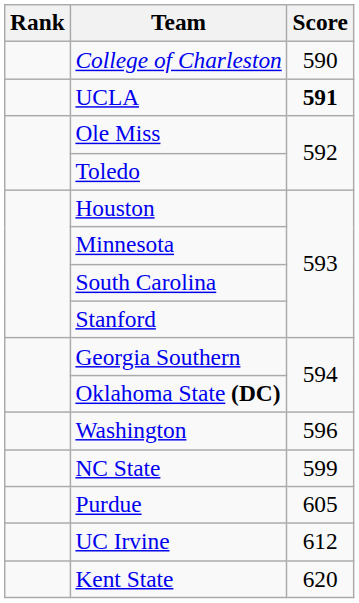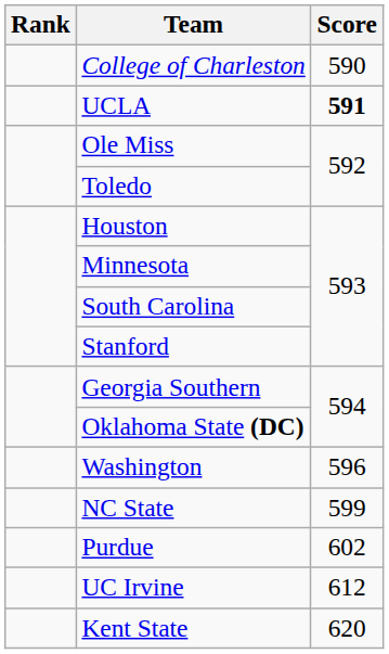 <table class="wikitable sortable" style="text-align:center">
 <tr>
 <th dat-sort-type=number>Rank</th>
 <th>Team</th>
 <th>Score</th>
 </tr>
 <tr>
 <td></td>
 <td align=left><em><a href='#'>College of Charleston</a></em></td>
 <td>590</td>
 </tr>
 <tr>
 <td></td>
 <td align=left><a href='#'>UCLA</a></td>
 <td><strong>591</strong></td>
 </tr>
 <tr>
 <td rowspan=2></td>
 <td align=left><a href='#'>Ole Miss</a></td>
 <td rowspan=2>592</td>
 </tr>
 <tr>
 <td align=left><a href='#'>Toledo</a></td>
 </tr>
 <tr>
 <td rowspan=4></td>
 <td align=left><a href='#'>Houston</a></td>
 <td rowspan=4>593</td>
 </tr>
 <tr>
 <td align=left><a href='#'>Minnesota</a></td>
 </tr>
 <tr>
 <td align=left><a href='#'>South Carolina</a></td>
 </tr>
 <tr>
 <td align=left><a href='#'>Stanford</a></td>
 </tr>
 <tr>
 <td rowspan=2></td>
 <td align=left><a href='#'>Georgia Southern</a></td>
 <td rowspan=2>594</td>
 </tr>
 <tr>
 <td align=left><a href='#'>Oklahoma State</a> <strong>(DC)</strong></td>
 </tr>
 <tr>
 <td></td>
 <td align=left><a href='#'>Washington</a></td>
 <td>596</td>
 </tr>
 <tr>
 <td></td>
 <td align=left><a href='#'>NC State</a></td>
 <td>599</td>
 </tr>
 <tr>
 <td></td>
 <td align=left><a href='#'>Purdue</a></td>
-<td>605</td>
+<td>602</td>
 </tr>
 <tr>
 <td></td>
 <td align=left><a href='#'>UC Irvine</a></td>
 <td>612</td>
 </tr>
 <tr>
 <td></td>
 <td align=left><a href='#'>Kent State</a></td>
 <td>620</td>
 </tr>
 </table>
